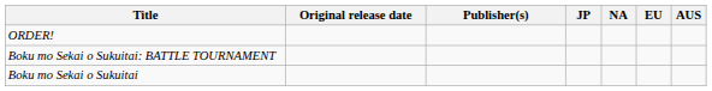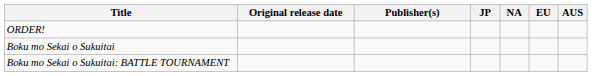 <table class="wikitable sortable" style="width: 100%;">
 <tr>
 <th style="width:40%;">Title</th>
 <th style="width:20%;">Original release date</th>
 <th style="width:20%;">Publisher(s)</th>
 <th style="width:5%;">JP</th>
 <th style="width:5%;">NA</th>
 <th style="width:5%;">EU</th>
 <th style="width:5%;">AUS</th>
 </tr>
 <tr>
 <td><em>ORDER!</em></td>
 <td></td>
 <td></td>
 <td></td>
 <td></td>
 <td></td>
 <td></td>
 </tr>
 <tr>
+<td><em>Boku mo Sekai o Sukuitai</em></td>
+<td></td>
+<td></td>
+<td></td>
+<td></td>
+<td></td>
+<td></td>
+</tr>
+<tr>
 <td><em>Boku mo Sekai o Sukuitai: BATTLE TOURNAMENT</em></td>
 <td></td>
 <td></td>
 <td></td>
 <td></td>
 <td></td>
 <td></td>
 </tr>
-<tr>
-<td><em>Boku mo Sekai o Sukuitai</em></td>
-<td></td>
-<td></td>
-<td></td>
-<td></td>
-<td></td>
-<td></td>
-</tr>
 </table>
